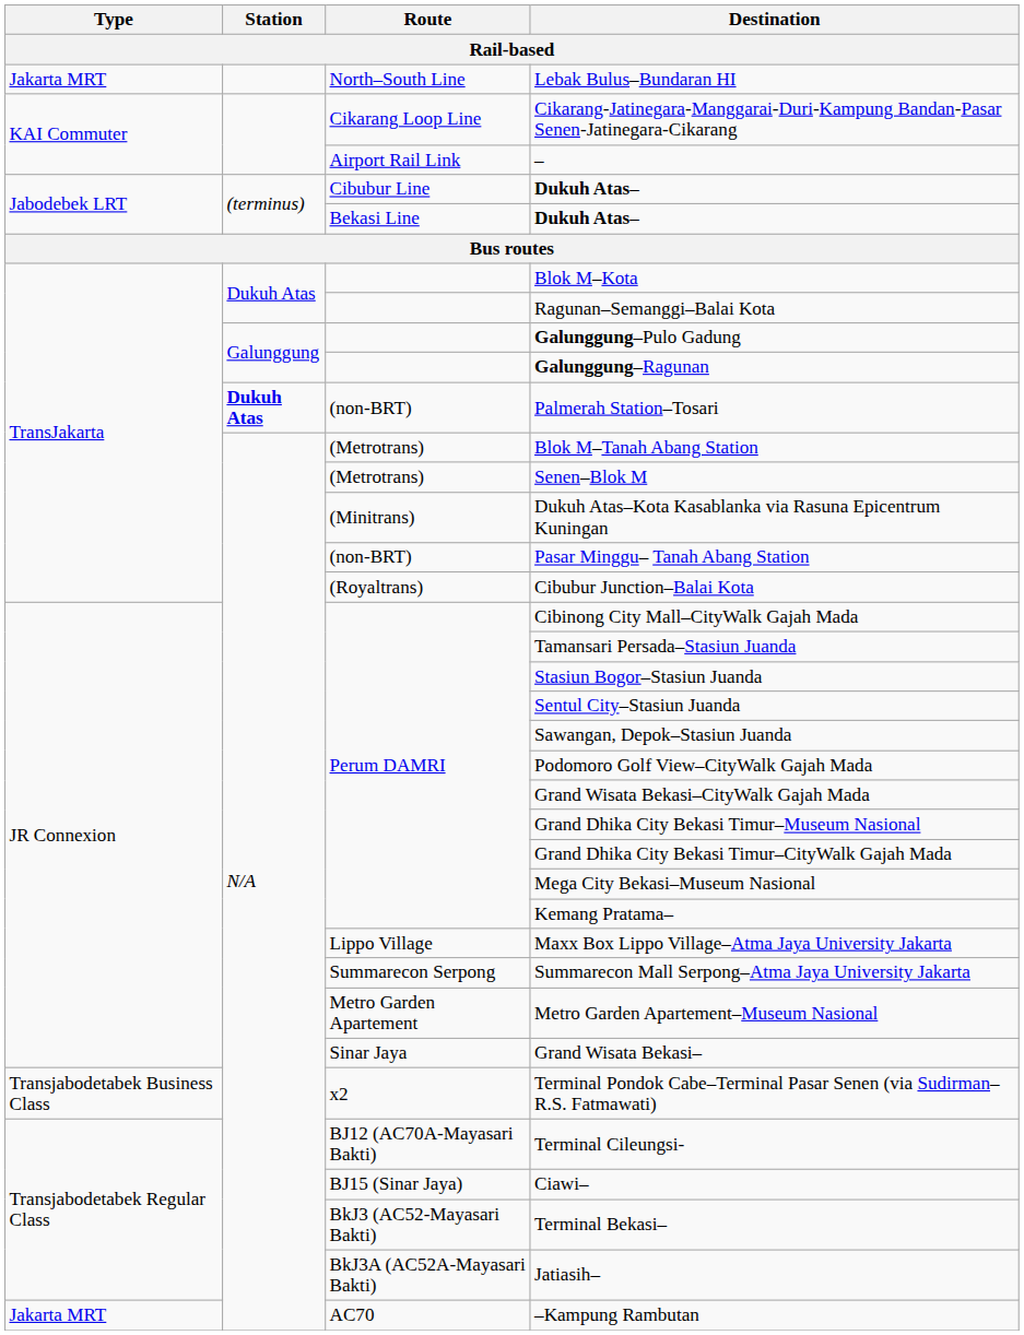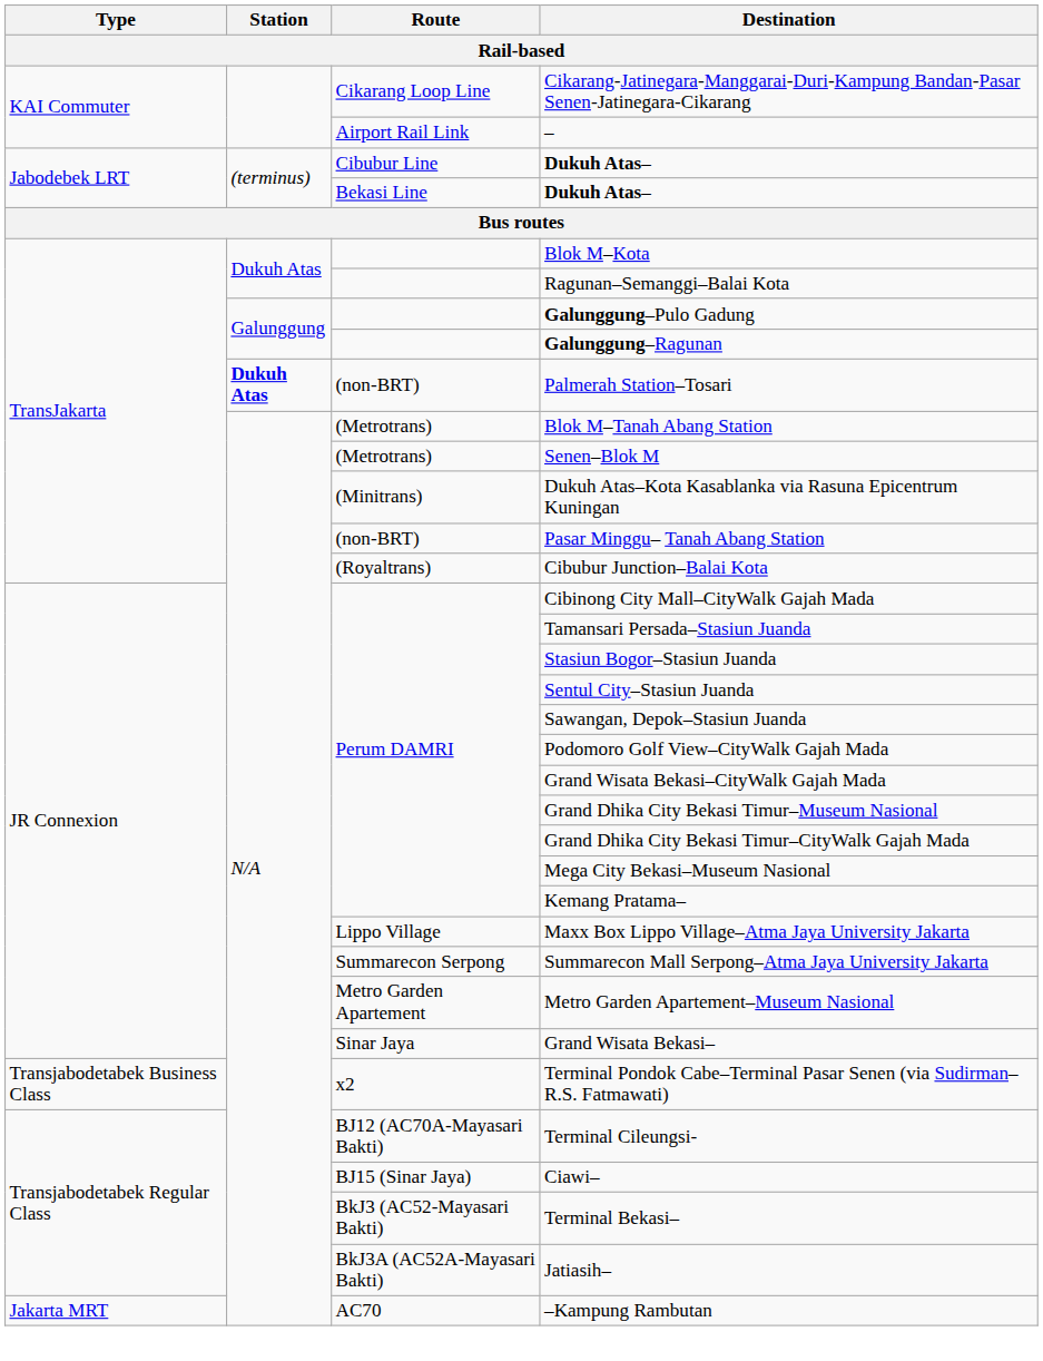 <table class="wikitable">
 <tr>
 <th>Type</th>
 <th>Station</th>
 <th>Route</th>
 <th>Destination</th>
 </tr>
 <tr>
 <th colspan="4">Rail-based</th>
-</tr>
-<tr>
-<td><a href='#'>Jakarta MRT</a></td>
-<td></td>
-<td> <a href='#'>North–South Line</a></td>
-<td><a href='#'>Lebak Bulus</a>–<a href='#'>Bundaran HI</a></td>
 </tr>
 <tr>
 <td rowspan="2"><a href='#'>KAI Commuter</a></td>
 <td rowspan="2"></td>
 <td> <a href='#'>Cikarang Loop Line</a></td>
 <td><a href='#'>Cikarang</a>-<a href='#'>Jatinegara</a>-<a href='#'>Manggarai</a>-<a href='#'>Duri</a>-<a href='#'>Kampung Bandan</a>-<a href='#'>Pasar Senen</a>-Jatinegara-Cikarang</td>
 </tr>
 <tr>
 <td> <a href='#'>Airport Rail Link</a></td>
 <td>–</td>
 </tr>
 <tr>
 <td rowspan="2"><a href='#'>Jabodebek LRT</a></td>
 <td rowspan="2"> <em>(terminus)</em></td>
 <td> <a href='#'>Cibubur Line</a></td>
 <td><strong>Dukuh Atas</strong>–</td>
 </tr>
 <tr>
 <td> <a href='#'>Bekasi Line</a></td>
 <td><strong>Dukuh Atas</strong>–</td>
 </tr>
 <tr>
 <th colspan="4">Bus routes</th>
 </tr>
 <tr>
 <td rowspan="10"><a href='#'>TransJakarta</a></td>
 <td rowspan="2"><a href='#'>Dukuh Atas</a></td>
 <td></td>
 <td><a href='#'>Blok M</a>–<a href='#'>Kota</a></td>
 </tr>
 <tr>
 <td></td>
 <td>Ragunan–Semanggi–Balai Kota</td>
 </tr>
 <tr>
 <td rowspan="2"><a href='#'>Galunggung</a></td>
 <td></td>
 <td><strong>Galunggung</strong>–Pulo Gadung</td>
 </tr>
 <tr>
 <td></td>
 <td><strong>Galunggung</strong>–<a href='#'>Ragunan</a></td>
 </tr>
 <tr>
 <td><strong><a href='#'>Dukuh Atas</a></strong></td>
 <td> (non-BRT)</td>
 <td><a href='#'>Palmerah Station</a>–Tosari</td>
 </tr>
 <tr>
 <td rowspan="26"><em>N/A</em></td>
 <td> (Metrotrans)</td>
 <td><a href='#'>Blok M</a>–<a href='#'>Tanah Abang Station</a></td>
 </tr>
 <tr>
 <td> (Metrotrans)</td>
 <td><a href='#'>Senen</a>–<a href='#'>Blok M</a></td>
 </tr>
 <tr>
 <td> (Minitrans)</td>
 <td>Dukuh Atas–Kota Kasablanka via Rasuna Epicentrum Kuningan</td>
 </tr>
 <tr>
 <td> (non-BRT)</td>
 <td><a href='#'>Pasar Minggu</a>– <a href='#'>Tanah Abang Station</a></td>
 </tr>
 <tr>
 <td> (Royaltrans)</td>
 <td>Cibubur Junction–<a href='#'>Balai Kota</a></td>
 </tr>
 <tr>
 <td rowspan="15">JR Connexion</td>
 <td rowspan="11"><a href='#'>Perum DAMRI</a></td>
 <td>Cibinong City Mall–CityWalk Gajah Mada</td>
 </tr>
 <tr>
 <td>Tamansari Persada–<a href='#'>Stasiun Juanda</a></td>
 </tr>
 <tr>
 <td><a href='#'>Stasiun Bogor</a>–Stasiun Juanda</td>
 </tr>
 <tr>
 <td><a href='#'>Sentul City</a>–Stasiun Juanda</td>
 </tr>
 <tr>
 <td>Sawangan, Depok–Stasiun Juanda</td>
 </tr>
 <tr>
 <td>Podomoro Golf View–CityWalk Gajah Mada</td>
 </tr>
 <tr>
 <td>Grand Wisata Bekasi–CityWalk Gajah Mada</td>
 </tr>
 <tr>
 <td>Grand Dhika City Bekasi Timur–<a href='#'>Museum Nasional</a></td>
 </tr>
 <tr>
 <td>Grand Dhika City Bekasi Timur–CityWalk Gajah Mada</td>
 </tr>
 <tr>
 <td>Mega City Bekasi–Museum Nasional</td>
 </tr>
 <tr>
 <td>Kemang Pratama–</td>
 </tr>
 <tr>
 <td>Lippo Village</td>
 <td>Maxx Box Lippo Village–<a href='#'>Atma Jaya University Jakarta</a></td>
 </tr>
 <tr>
 <td>Summarecon Serpong</td>
 <td>Summarecon Mall Serpong–<a href='#'>Atma Jaya University Jakarta</a></td>
 </tr>
 <tr>
 <td>Metro Garden Apartement</td>
 <td>Metro Garden Apartement–<a href='#'>Museum Nasional</a></td>
 </tr>
 <tr>
 <td>Sinar Jaya</td>
 <td>Grand Wisata Bekasi–</td>
 </tr>
 <tr>
 <td>Transjabodetabek Business Class</td>
 <td>x2</td>
 <td>Terminal Pondok Cabe–Terminal Pasar Senen (via <a href='#'>Sudirman</a>–R.S. Fatmawati)</td>
 </tr>
 <tr>
 <td rowspan="4">Transjabodetabek Regular Class</td>
 <td>BJ12 (AC70A-Mayasari Bakti)</td>
 <td>Terminal Cileungsi-</td>
 </tr>
 <tr>
 <td>BJ15 (Sinar Jaya)</td>
 <td>Ciawi–</td>
 </tr>
 <tr>
 <td>BkJ3 (AC52-Mayasari Bakti)</td>
 <td>Terminal Bekasi–</td>
 </tr>
 <tr>
 <td>BkJ3A (AC52A-Mayasari Bakti)</td>
 <td>Jatiasih–</td>
 </tr>
 <tr>
 <td><a href='#'>Jakarta MRT</a></td>
 <td>AC70</td>
 <td>–Kampung Rambutan</td>
 </tr>
 </table>
